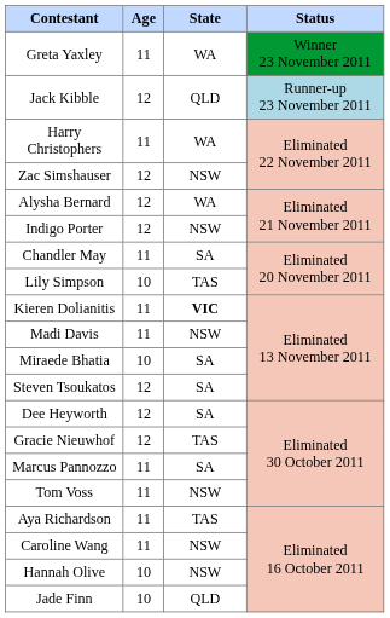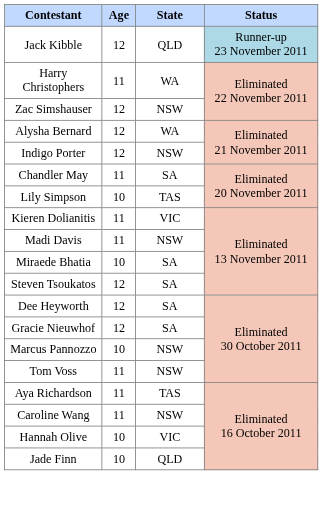 <table border="1" cellpadding="4" cellspacing="0" style="text-align:center; font-size:90%; border-collapse:collapse;" width=60%>
 <tr style="background:#C1D8FF;">
 <th width=20%>Contestant</th>
 <th width=4%; align=center>Age</th>
 <th width=15%>State</th>
 <th width=25%>Status</th>
-</tr>
-<tr>
-<td>Greta Yaxley</td>
-<td>11</td>
-<td>WA</td>
-<td bgcolor="009933"><span>Winner<br>23 November 2011</span></td>
 </tr>
 <tr>
 <td>Jack Kibble</td>
 <td>12</td>
 <td>QLD</td>
 <td bgcolor="lightblue" align=center>Runner-up<br>23 November 2011</td>
 </tr>
 <tr>
 <td>Harry Christophers</td>
 <td>11</td>
 <td>WA</td>
 <td rowspan=2 style="background:#f4c7b8; text-align:center;">Eliminated<br>22 November 2011</td>
 </tr>
 <tr>
 <td>Zac Simshauser</td>
 <td>12</td>
 <td>NSW</td>
 </tr>
 <tr>
 <td>Alysha Bernard</td>
 <td>12</td>
 <td>WA</td>
 <td rowspan=2 style="background:#f4c7b8; text-align:center;">Eliminated<br>21 November 2011</td>
 </tr>
 <tr>
 <td>Indigo Porter</td>
 <td>12</td>
 <td>NSW</td>
 </tr>
 <tr>
 <td>Chandler May</td>
 <td>11</td>
 <td>SA</td>
 <td rowspan=2 style="background:#f4c7b8; text-align:center;">Eliminated<br>20 November 2011</td>
 </tr>
 <tr>
 <td>Lily Simpson</td>
 <td>10</td>
 <td>TAS</td>
 </tr>
 <tr>
 <td>Kieren Dolianitis</td>
 <td>11</td>
-<td><strong>VIC</strong></td>
+<td>VIC</td>
 <td rowspan=4 style="background:#f4c7b8; text-align:center;">Eliminated<br>13 November 2011</td>
 </tr>
 <tr>
 <td>Madi Davis</td>
 <td>11</td>
 <td>NSW</td>
 </tr>
 <tr>
 <td>Miraede Bhatia</td>
 <td>10</td>
 <td>SA</td>
 </tr>
 <tr>
 <td>Steven Tsoukatos</td>
 <td>12</td>
 <td>SA</td>
 </tr>
 <tr>
 <td>Dee Heyworth</td>
 <td>12</td>
 <td>SA</td>
 <td rowspan=4 style="background:#f4c7b8; text-align:center;">Eliminated<br>30 October 2011</td>
 </tr>
 <tr>
 <td>Gracie Nieuwhof</td>
 <td>12</td>
-<td>TAS</td>
+<td>SA</td>
 </tr>
 <tr>
 <td>Marcus Pannozzo</td>
-<td>11</td>
-<td>SA</td>
+<td>10</td>
+<td>NSW</td>
 </tr>
 <tr>
 <td>Tom Voss</td>
 <td>11</td>
 <td>NSW</td>
 </tr>
 <tr>
 <td>Aya Richardson</td>
 <td>11</td>
 <td>TAS</td>
 <td rowspan=4 style="background:#f4c7b8; text-align:center;">Eliminated<br>16 October 2011</td>
 </tr>
 <tr>
 <td>Caroline Wang</td>
 <td>11</td>
 <td>NSW</td>
 </tr>
 <tr>
 <td>Hannah Olive</td>
 <td>10</td>
-<td>NSW</td>
+<td>VIC</td>
 </tr>
 <tr>
 <td>Jade Finn</td>
 <td>10</td>
 <td>QLD</td>
 </tr>
 </table>
